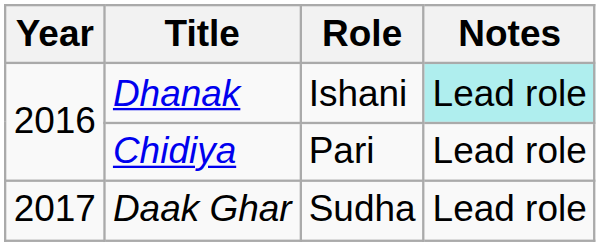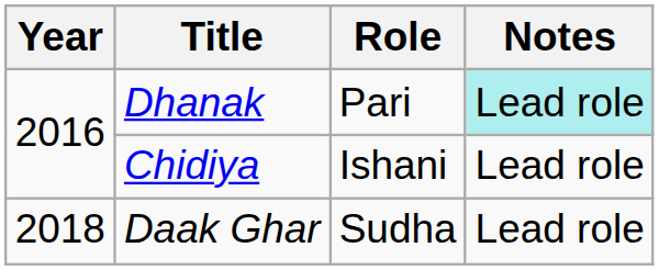 <table class="wikitable sortable">
 <tr>
 <th>Year</th>
 <th>Title</th>
 <th>Role</th>
 <th class="unsortable">Notes</th>
 </tr>
 <tr>
 <td rowspan="2">2016</td>
 <td><em><a href='#'>Dhanak</a></em></td>
-<td>Ishani</td>
+<td>Pari</td>
 <td style="background: paleturquoise;">Lead role</td>
 </tr>
 <tr>
 <td><em><a href='#'>Chidiya</a></em></td>
-<td>Pari</td>
+<td>Ishani</td>
 <td>Lead role</td>
 </tr>
 <tr>
-<td>2017</td>
+<td>2018</td>
 <td><em>Daak Ghar</em></td>
 <td>Sudha</td>
 <td>Lead role</td>
 </tr>
 </table>
